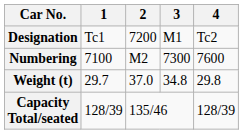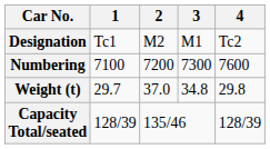 <table class="wikitable">
 <tr>
 <th>Car No.</th>
 <th>1</th>
 <th>2</th>
 <th>3</th>
 <th>4</th>
 </tr>
 <tr>
 <th>Designation</th>
 <td>Tc1</td>
-<td>7200</td>
+<td>M2</td>
 <td>M1</td>
 <td>Tc2</td>
 </tr>
 <tr>
 <th>Numbering</th>
 <td>7100</td>
-<td>M2</td>
+<td>7200</td>
 <td>7300</td>
 <td>7600</td>
 </tr>
 <tr>
 <th>Weight (t)</th>
 <td>29.7</td>
 <td>37.0</td>
 <td>34.8</td>
 <td>29.8</td>
 </tr>
 <tr>
 <th>Capacity<br>Total/seated</th>
 <td>128/39</td>
 <td colspan="2">135/46</td>
 <td>128/39</td>
 </tr>
 </table>
